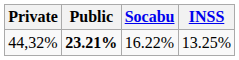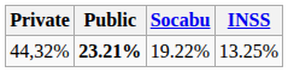 <table class=wikitable style="margin-left: 4em;">
 <tr>
 <th>Private</th>
 <th>Public</th>
 <th><a href='#'>Socabu</a></th>
 <th><a href='#'>INSS</a></th>
 </tr>
 <tr>
 <td>44,32%</td>
 <td><strong>23.21%</strong></td>
-<td>16.22%</td>
+<td>19.22%</td>
 <td>13.25%</td>
 </tr>
 </table>
